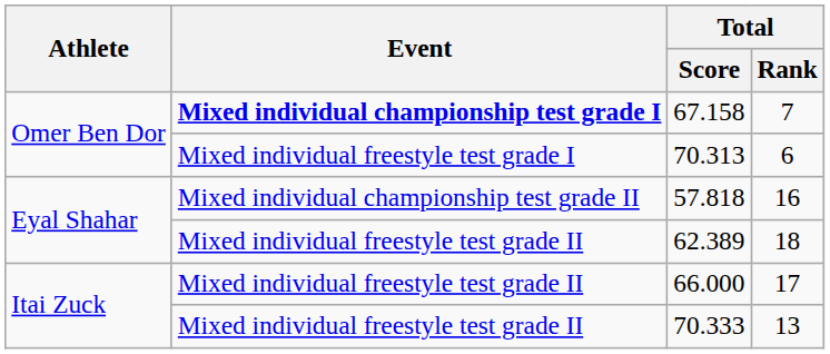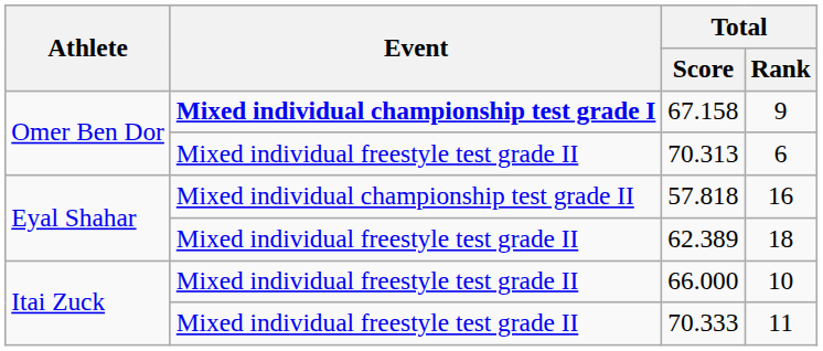 <table class=wikitable style="font-size:90%">
 <tr>
 <th rowspan="2">Athlete</th>
 <th rowspan="2">Event</th>
 <th colspan="2">Total</th>
 </tr>
 <tr>
 <th>Score</th>
 <th>Rank</th>
 </tr>
 <tr>
 <td rowspan="2"><a href='#'>Omer Ben Dor</a></td>
 <td><strong><a href='#'>Mixed individual championship test grade I</a></strong></td>
 <td align="center">67.158</td>
-<td align="center">7</td>
+<td align="center">9</td>
 </tr>
 <tr>
-<td><a href='#'>Mixed individual freestyle test grade I</a></td>
+<td><a href='#'>Mixed individual freestyle test grade II</a></td>
 <td align="center">70.313</td>
 <td align="center">6</td>
 </tr>
 <tr>
 <td rowspan="2"><a href='#'>Eyal Shahar</a></td>
 <td><a href='#'>Mixed individual championship test grade II</a></td>
 <td align="center">57.818</td>
 <td align="center">16</td>
 </tr>
 <tr>
 <td><a href='#'>Mixed individual freestyle test grade II</a></td>
 <td align="center">62.389</td>
 <td align="center">18</td>
 </tr>
 <tr>
 <td rowspan="2"><a href='#'>Itai Zuck</a></td>
 <td><a href='#'>Mixed individual freestyle test grade II</a></td>
 <td align="center">66.000</td>
-<td align="center">17</td>
+<td align="center">10</td>
 </tr>
 <tr>
 <td><a href='#'>Mixed individual freestyle test grade II</a></td>
 <td align="center">70.333</td>
-<td align="center">13</td>
+<td align="center">11</td>
 </tr>
 </table>
